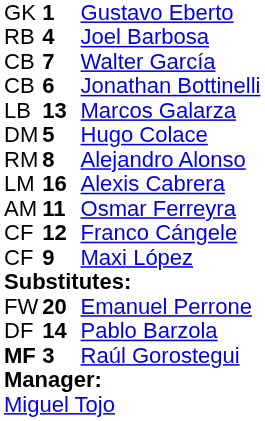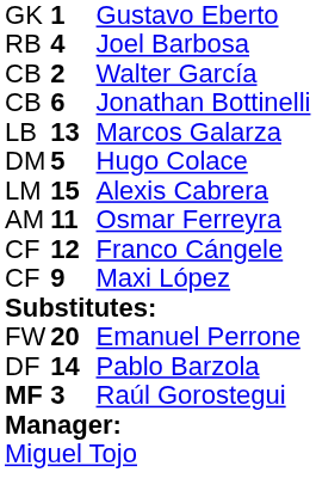 <table style="font-size:90%; margin:0.2em auto;" cellspacing="0" cellpadding="0">
 <tr>
 <th width="25"></th>
 <th width="25"></th>
 </tr>
 <tr>
 <td>GK</td>
 <td><strong>1</strong></td>
 <td><a href='#'>Gustavo Eberto</a></td>
 </tr>
 <tr>
 <td>RB</td>
 <td><strong>4</strong></td>
 <td><a href='#'>Joel Barbosa</a></td>
 </tr>
 <tr>
 <td>CB</td>
-<td><strong>7</strong></td>
+<td><strong>2</strong></td>
 <td><a href='#'>Walter García</a></td>
 </tr>
 <tr>
 <td>CB</td>
 <td><strong>6</strong></td>
 <td><a href='#'>Jonathan Bottinelli</a></td>
 </tr>
 <tr>
 <td>LB</td>
 <td><strong>13</strong></td>
 <td><a href='#'>Marcos Galarza</a></td>
 </tr>
 <tr>
 <td>DM</td>
 <td><strong>5</strong></td>
 <td><a href='#'>Hugo Colace</a></td>
 </tr>
 <tr>
-<td>RM</td>
-<td><strong>8</strong></td>
-<td><a href='#'>Alejandro Alonso</a></td>
-<td></td>
-<td></td>
-</tr>
-<tr>
 <td>LM</td>
-<td><strong>16</strong></td>
+<td><strong>15</strong></td>
 <td><a href='#'>Alexis Cabrera</a></td>
 </tr>
 <tr>
 <td>AM</td>
 <td><strong>11</strong></td>
 <td><a href='#'>Osmar Ferreyra</a></td>
 <td></td>
 <td></td>
 </tr>
 <tr>
 <td>CF</td>
 <td><strong>12</strong></td>
 <td><a href='#'>Franco Cángele</a></td>
 </tr>
 <tr>
 <td>CF</td>
 <td><strong>9</strong></td>
 <td><a href='#'>Maxi López</a></td>
 <td></td>
 <td></td>
 </tr>
 <tr>
 <td colspan=3><strong>Substitutes:</strong></td>
 </tr>
 <tr>
 <td>FW</td>
 <td><strong>20</strong></td>
 <td><a href='#'>Emanuel Perrone</a></td>
 <td></td>
 <td></td>
 </tr>
 <tr>
 <td>DF</td>
 <td><strong>14</strong></td>
 <td><a href='#'>Pablo Barzola</a></td>
 <td></td>
 <td></td>
 </tr>
 <tr>
 <td><strong>MF</strong></td>
 <td><strong>3</strong></td>
 <td><a href='#'>Raúl Gorostegui</a></td>
 <td></td>
 <td></td>
 </tr>
 <tr>
 <td colspan=3><strong>Manager:</strong></td>
 </tr>
 <tr>
 <td colspan=4><a href='#'>Miguel Tojo</a></td>
 </tr>
 </table>
